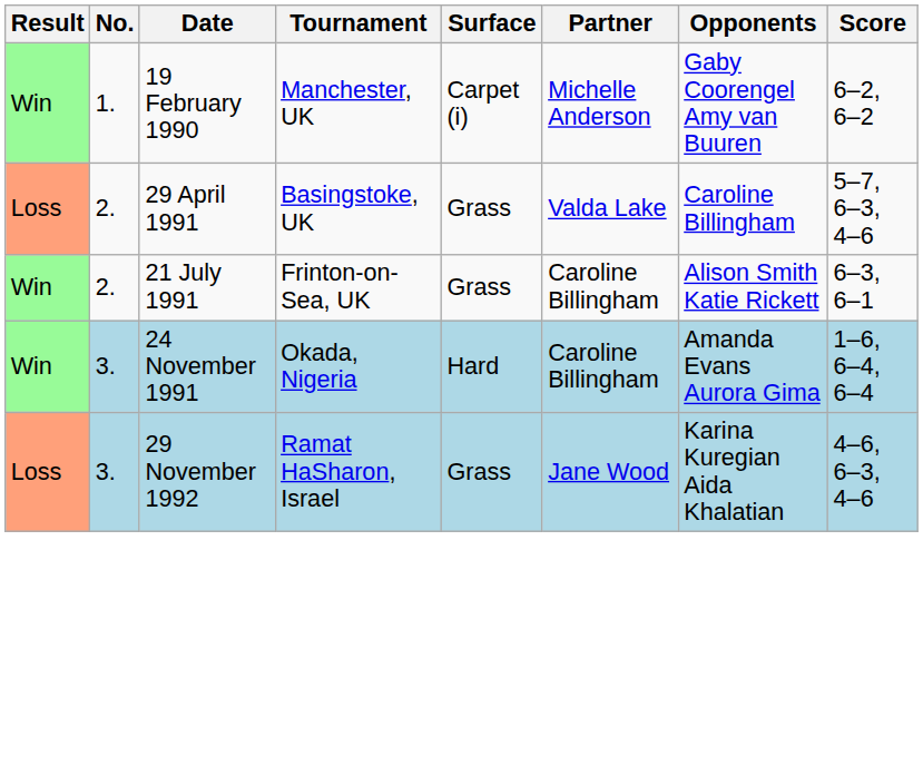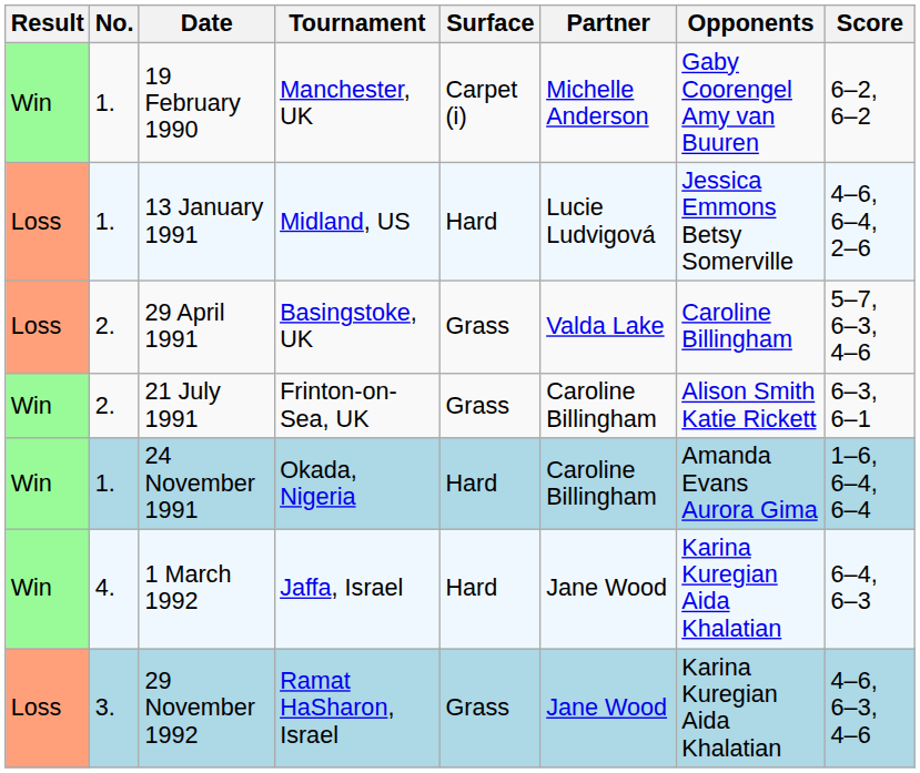 <table class="sortable wikitable">
 <tr>
 <th>Result</th>
 <th>No.</th>
 <th>Date</th>
 <th>Tournament</th>
 <th>Surface</th>
 <th>Partner</th>
 <th>Opponents</th>
 <th class=unsortable>Score</th>
 </tr>
 <tr>
 <td bgcolor="98FB98">Win</td>
 <td>1.</td>
 <td>19 February 1990</td>
 <td><a href='#'>Manchester</a>, UK</td>
 <td>Carpet (i)</td>
 <td> <a href='#'>Michelle Anderson</a></td>
 <td> <a href='#'>Gaby Coorengel</a> <br>  <a href='#'>Amy van Buuren</a></td>
 <td>6–2, 6–2</td>
+</tr>
+<tr style="background:#f0f8ff;">
+<td style="background:#ffa07a;">Loss</td>
+<td>1.</td>
+<td>13 January 1991</td>
+<td><a href='#'>Midland</a>, US</td>
+<td>Hard</td>
+<td> Lucie Ludvigová</td>
+<td> <a href='#'>Jessica Emmons</a> <br>  Betsy Somerville</td>
+<td>4–6, 6–4, 2–6</td>
 </tr>
 <tr>
 <td style="background:#ffa07a;">Loss</td>
 <td>2.</td>
 <td>29 April 1991</td>
 <td><a href='#'>Basingstoke</a>, UK</td>
 <td>Grass</td>
 <td> <a href='#'>Valda Lake</a></td>
 <td> <a href='#'>Caroline Billingham</a> <br>  </td>
 <td>5–7, 6–3, 4–6</td>
 </tr>
 <tr>
 <td bgcolor="98FB98">Win</td>
 <td>2.</td>
 <td>21 July 1991</td>
 <td>Frinton-on-Sea, UK</td>
 <td>Grass</td>
 <td> Caroline Billingham</td>
 <td> <a href='#'>Alison Smith</a> <br>  <a href='#'>Katie Rickett</a></td>
 <td>6–3, 6–1</td>
 </tr>
 <tr style="background:lightblue;">
 <td bgcolor="98FB98">Win</td>
-<td>3.</td>
+<td>1.</td>
 <td>24 November 1991</td>
 <td>Okada, <a href='#'>Nigeria</a></td>
 <td>Hard</td>
 <td> Caroline Billingham</td>
 <td> Amanda Evans <br>  <a href='#'>Aurora Gima</a></td>
 <td>1–6, 6–4, 6–4</td>
+</tr>
+<tr style="background:#f0f8ff;">
+<td bgcolor="98FB98">Win</td>
+<td>4.</td>
+<td>1 March 1992</td>
+<td><a href='#'>Jaffa</a>, Israel</td>
+<td>Hard</td>
+<td> Jane Wood</td>
+<td> <a href='#'>Karina Kuregian</a> <br>  <a href='#'>Aida Khalatian</a></td>
+<td>6–4, 6–3</td>
 </tr>
 <tr style="background:lightblue;">
 <td bgcolor="FFA07A">Loss</td>
 <td>3.</td>
 <td>29 November 1992</td>
 <td><a href='#'>Ramat HaSharon</a>, Israel</td>
 <td>Grass</td>
 <td> <a href='#'>Jane Wood</a></td>
 <td> Karina Kuregian <br>  Aida Khalatian</td>
 <td>4–6, 6–3, 4–6</td>
 </tr>
 </table>
